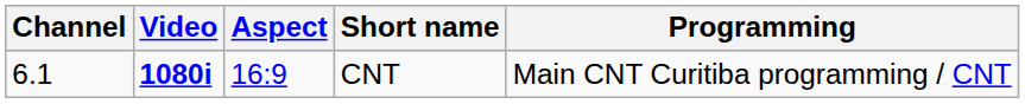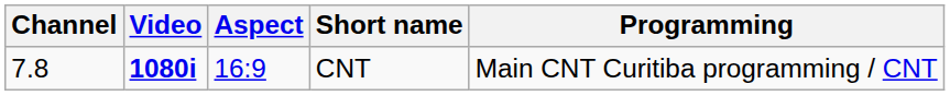 <table class="wikitable">
 <tr>
 <th>Channel</th>
 <th><a href='#'>Video</a></th>
 <th><a href='#'>Aspect</a></th>
 <th>Short name</th>
 <th>Programming</th>
 </tr>
 <tr>
-<td>6.1</td>
+<td>7.8</td>
 <td><strong><a href='#'>1080i</a></strong></td>
 <td><a href='#'>16:9</a></td>
 <td>CNT</td>
 <td>Main CNT Curitiba programming / <a href='#'>CNT</a></td>
 </tr>
 </table>
